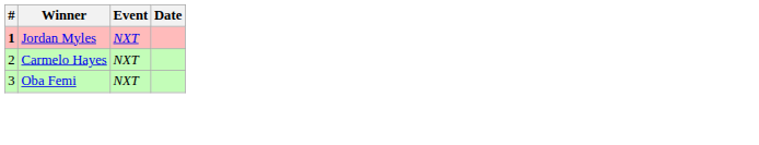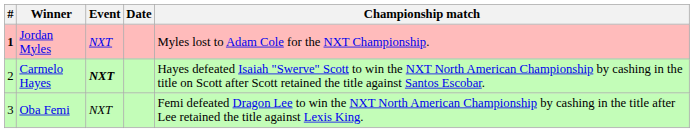 <table class="wikitable plainrowheaders sortable">
 <tr>
 <th>#</th>
 <th>Winner</th>
 <th>Event</th>
 <th>Date</th>
+<th>Championship match</th>
 </tr>
 <tr style="background:#fbb;">
 <td><strong>1</strong></td>
 <td><a href='#'>Jordan Myles</a></td>
 <td><em><a href='#'>NXT</a></em></td>
 <td></td>
+<td>Myles lost to <a href='#'>Adam Cole</a> for the <a href='#'>NXT Championship</a>.</td>
 </tr>
 <tr style="background:#c3fdb8;">
 <td>2</td>
 <td><a href='#'>Carmelo Hayes</a></td>
-<td><em>NXT</em></td>
+<td><strong><em>NXT</em></strong></td>
 <td></td>
+<td>Hayes defeated <a href='#'>Isaiah "Swerve" Scott</a> to win the <a href='#'>NXT North American Championship</a> by cashing in the title on Scott after Scott retained the title against <a href='#'>Santos Escobar</a>.</td>
 </tr>
 <tr style="background:#c3fdb8;">
 <td>3</td>
 <td><a href='#'>Oba Femi</a></td>
 <td><em>NXT</em></td>
 <td></td>
+<td>Femi defeated <a href='#'>Dragon Lee</a> to win the <a href='#'>NXT North American Championship</a> by cashing in the title after Lee retained the title against <a href='#'>Lexis King</a>.</td>
 </tr>
 </table>
